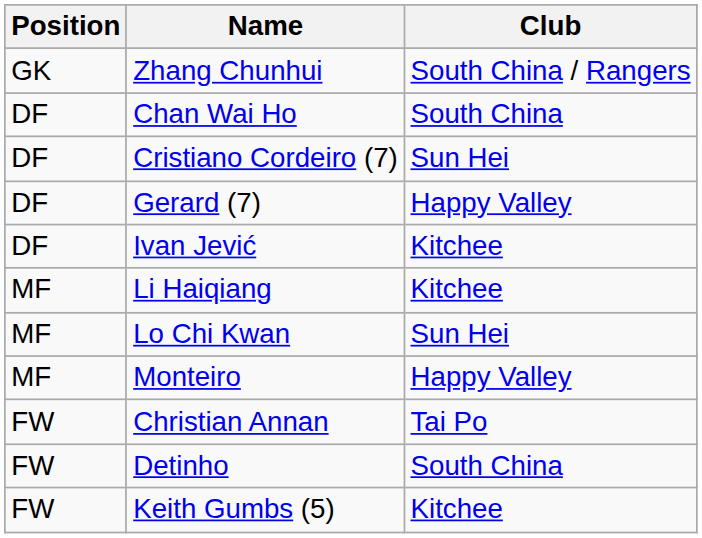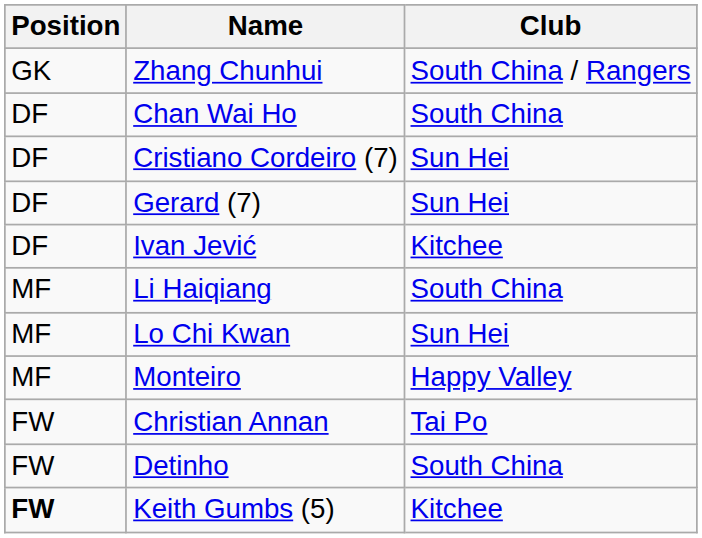 <table class="wikitable">
 <tr>
 <th>Position</th>
 <th>Name</th>
 <th>Club</th>
 </tr>
 <tr>
 <td>GK</td>
 <td> <a href='#'>Zhang Chunhui</a></td>
 <td><a href='#'>South China</a> / <a href='#'>Rangers</a></td>
 </tr>
 <tr>
 <td>DF</td>
 <td> <a href='#'>Chan Wai Ho</a></td>
 <td><a href='#'>South China</a></td>
 </tr>
 <tr>
 <td>DF</td>
 <td> <a href='#'>Cristiano Cordeiro</a> (7)</td>
 <td><a href='#'>Sun Hei</a></td>
 </tr>
 <tr>
 <td>DF</td>
 <td> <a href='#'>Gerard</a> (7)</td>
-<td><a href='#'>Happy Valley</a></td>
+<td><a href='#'>Sun Hei</a></td>
 </tr>
 <tr>
 <td>DF</td>
 <td> <a href='#'>Ivan Jević</a></td>
 <td><a href='#'>Kitchee</a></td>
 </tr>
 <tr>
 <td>MF</td>
 <td> <a href='#'>Li Haiqiang</a></td>
-<td><a href='#'>Kitchee</a></td>
+<td><a href='#'>South China</a></td>
 </tr>
 <tr>
 <td>MF</td>
 <td> <a href='#'>Lo Chi Kwan</a></td>
 <td><a href='#'>Sun Hei</a></td>
 </tr>
 <tr>
 <td>MF</td>
 <td> <a href='#'>Monteiro</a></td>
 <td><a href='#'>Happy Valley</a></td>
 </tr>
 <tr>
 <td>FW</td>
 <td> <a href='#'>Christian Annan</a></td>
 <td><a href='#'>Tai Po</a></td>
 </tr>
 <tr>
 <td>FW</td>
 <td> <a href='#'>Detinho</a></td>
 <td><a href='#'>South China</a></td>
 </tr>
 <tr>
-<td>FW</td>
+<td><strong>FW</strong></td>
 <td> <a href='#'>Keith Gumbs</a> (5)</td>
 <td><a href='#'>Kitchee</a></td>
 </tr>
 </table>
